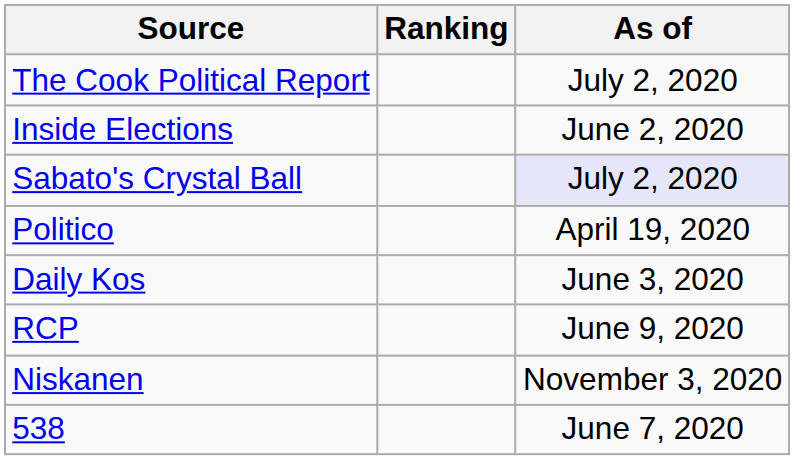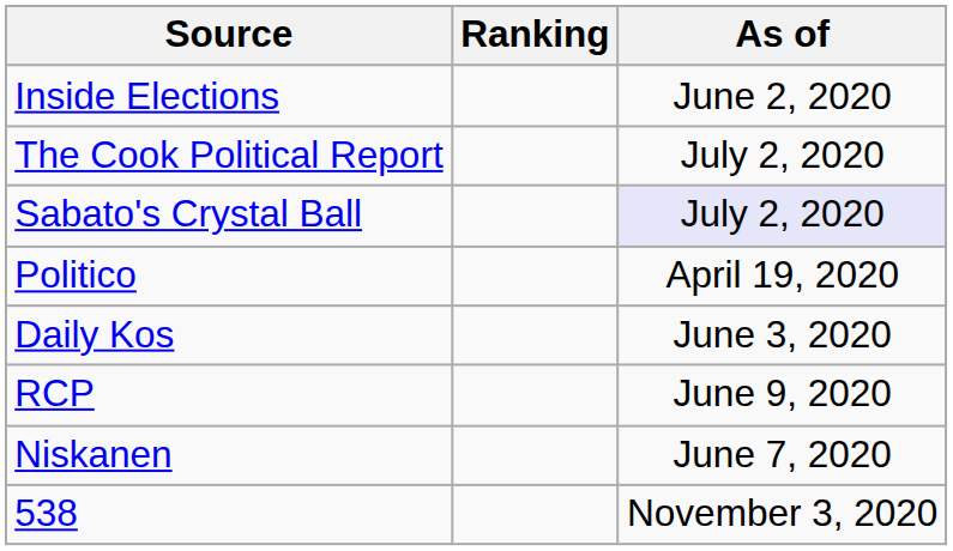 <table class="wikitable" style="text-align:center">
 <tr>
 <th>Source</th>
 <th>Ranking</th>
 <th>As of</th>
 </tr>
 <tr>
+<td align=left><a href='#'>Inside Elections</a></td>
+<td></td>
+<td>June 2, 2020</td>
+</tr>
+<tr>
 <td align=left><a href='#'>The Cook Political Report</a></td>
 <td></td>
 <td>July 2, 2020</td>
-</tr>
-<tr>
-<td align=left><a href='#'>Inside Elections</a></td>
-<td></td>
-<td>June 2, 2020</td>
 </tr>
 <tr>
 <td align=left><a href='#'>Sabato's Crystal Ball</a></td>
 <td></td>
 <td style="background: lavender;">July 2, 2020</td>
 </tr>
 <tr>
 <td align="left"><a href='#'>Politico</a></td>
 <td></td>
 <td>April 19, 2020</td>
 </tr>
 <tr>
 <td align="left"><a href='#'>Daily Kos</a></td>
 <td></td>
 <td>June 3, 2020</td>
 </tr>
 <tr>
 <td align="left"><a href='#'>RCP</a></td>
 <td></td>
 <td>June 9, 2020</td>
 </tr>
 <tr>
 <td align="left"><a href='#'>Niskanen</a></td>
 <td></td>
-<td>November 3, 2020</td>
+<td>June 7, 2020</td>
 </tr>
 <tr>
 <td align="left"><a href='#'>538</a></td>
 <td></td>
-<td>June 7, 2020</td>
+<td>November 3, 2020</td>
 </tr>
 </table>
